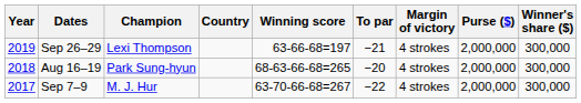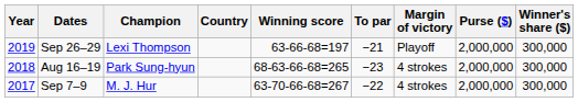 <table class="wikitable">
 <tr>
 <th>Year</th>
 <th>Dates</th>
 <th>Champion</th>
 <th>Country</th>
 <th>Winning score</th>
 <th>To par</th>
 <th>Margin<br>of victory</th>
 <th>Purse (<a href='#'>$</a>)</th>
 <th>Winner's<br>share ($)</th>
 </tr>
 <tr>
 <td><a href='#'>2019</a></td>
 <td>Sep 26–29</td>
 <td><a href='#'>Lexi Thompson</a></td>
 <td></td>
 <td align=right>63-66-68=197</td>
 <td align=center>−21</td>
-<td>4 strokes</td>
+<td>Playoff</td>
 <td align=center>2,000,000</td>
 <td align=center>300,000</td>
 </tr>
 <tr>
 <td><a href='#'>2018</a></td>
 <td>Aug 16–19</td>
 <td><a href='#'>Park Sung-hyun</a></td>
 <td></td>
 <td align=right>68-63-66-68=265</td>
-<td align=center>−20</td>
+<td align=center>−23</td>
 <td>4 strokes</td>
 <td align=center>2,000,000</td>
 <td align=center>300,000</td>
 </tr>
 <tr>
 <td><a href='#'>2017</a></td>
 <td>Sep 7–9</td>
 <td><a href='#'>M. J. Hur</a></td>
 <td></td>
 <td align=right>63-70-66-68=267</td>
 <td align=center>−22</td>
 <td>4 strokes</td>
 <td align=center>2,000,000</td>
 <td align=center>300,000</td>
 </tr>
 </table>
